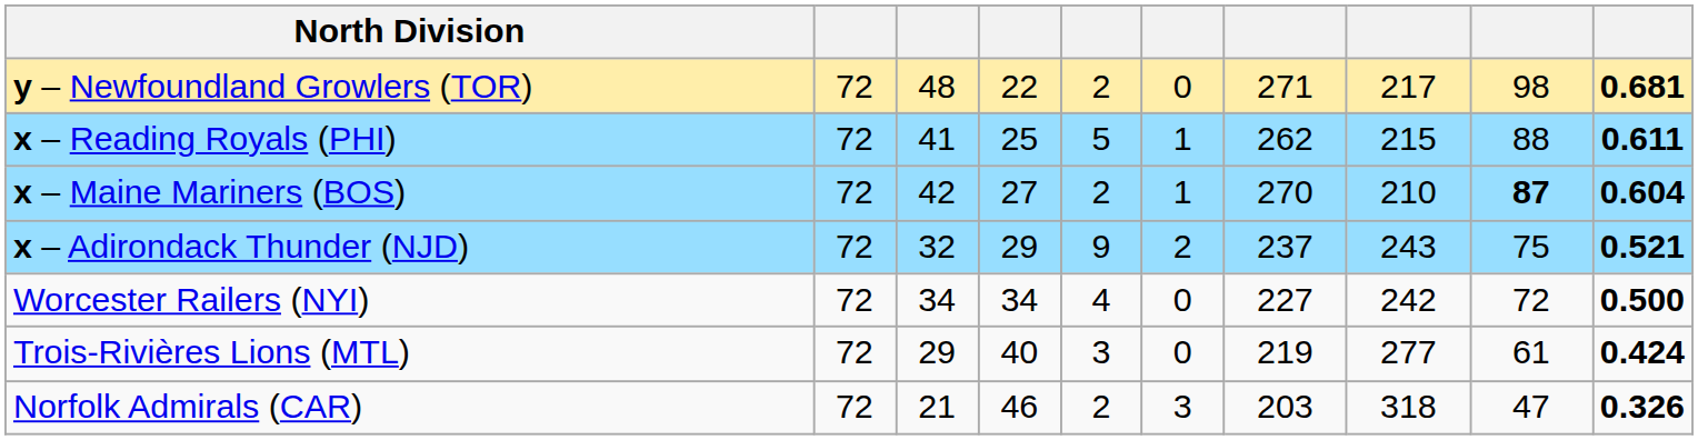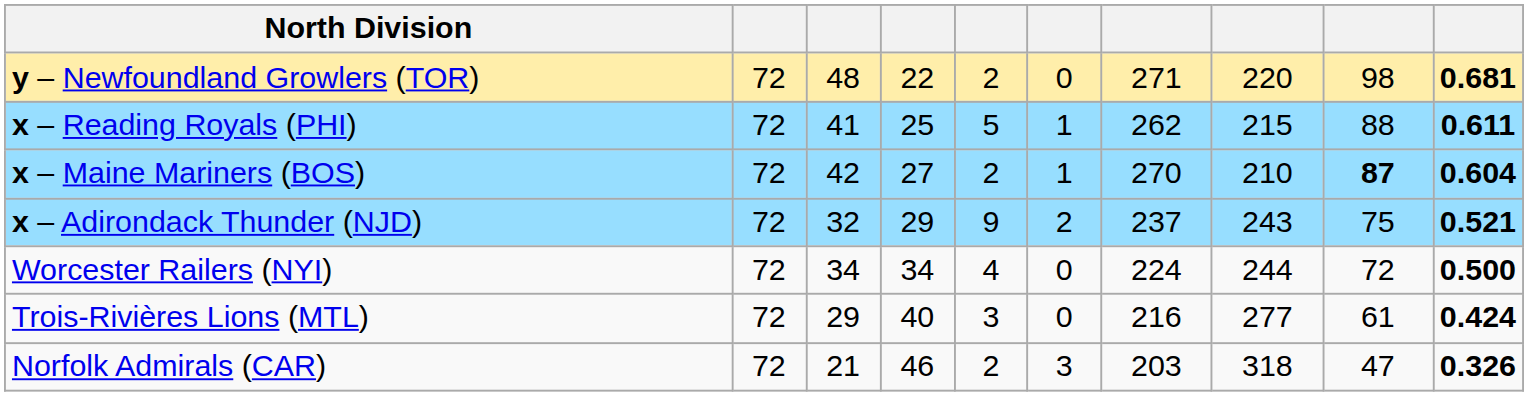 <table class="wikitable sortable" style="text-align:center; width:50em">
 <tr>
 <th style="width:50%;" class="unsortable">North Division</th>
 <th width="5%"></th>
 <th width="5%"></th>
 <th width="5%"></th>
 <th width="5%"></th>
 <th width="5%"></th>
 <th width="7.5%"></th>
 <th width="7.5%"></th>
 <th width="7.5%"></th>
 <th width="7.5%"></th>
 </tr>
 <tr bgcolor=#ffeeaa>
 <td align=left><strong>y</strong> – <a href='#'>Newfoundland Growlers</a> (<a href='#'>TOR</a>)</td>
 <td>72</td>
 <td>48</td>
 <td>22</td>
 <td>2</td>
 <td>0</td>
 <td>271</td>
-<td>217</td>
+<td>220</td>
 <td>98</td>
 <td><strong>0.681</strong></td>
 </tr>
 <tr bgcolor=#97DEFF>
 <td align=left><strong>x</strong> – <a href='#'>Reading Royals</a> (<a href='#'>PHI</a>)</td>
 <td>72</td>
 <td>41</td>
 <td>25</td>
 <td>5</td>
 <td>1</td>
 <td>262</td>
 <td>215</td>
 <td>88</td>
 <td><strong>0.611</strong></td>
 </tr>
 <tr bgcolor=#97DEFF>
 <td align=left><strong>x</strong> –  <a href='#'>Maine Mariners</a> (<a href='#'>BOS</a>)</td>
 <td>72</td>
 <td>42</td>
 <td>27</td>
 <td>2</td>
 <td>1</td>
 <td>270</td>
 <td>210</td>
 <td><strong>87</strong></td>
 <td><strong>0.604</strong></td>
 </tr>
 <tr bgcolor=#97DEFF>
 <td align=left><strong>x</strong> –  <a href='#'>Adirondack Thunder</a> (<a href='#'>NJD</a>)</td>
 <td>72</td>
 <td>32</td>
 <td>29</td>
 <td>9</td>
 <td>2</td>
 <td>237</td>
 <td>243</td>
 <td>75</td>
 <td><strong>0.521</strong></td>
 </tr>
 <tr bgcolor=>
 <td align=left><a href='#'>Worcester Railers</a> (<a href='#'>NYI</a>)</td>
 <td>72</td>
 <td>34</td>
 <td>34</td>
 <td>4</td>
 <td>0</td>
-<td>227</td>
-<td>242</td>
+<td>224</td>
+<td>244</td>
 <td>72</td>
 <td><strong>0.500</strong></td>
 </tr>
 <tr bgcolor=>
 <td align=left><a href='#'>Trois-Rivières Lions</a> (<a href='#'>MTL</a>)</td>
 <td>72</td>
 <td>29</td>
 <td>40</td>
 <td>3</td>
 <td>0</td>
-<td>219</td>
+<td>216</td>
 <td>277</td>
 <td>61</td>
 <td><strong>0.424</strong></td>
 </tr>
 <tr bgcolor=>
 <td align=left><a href='#'>Norfolk Admirals</a> (<a href='#'>CAR</a>)</td>
 <td>72</td>
 <td>21</td>
 <td>46</td>
 <td>2</td>
 <td>3</td>
 <td>203</td>
 <td>318</td>
 <td>47</td>
 <td><strong>0.326</strong></td>
 </tr>
 </table>
